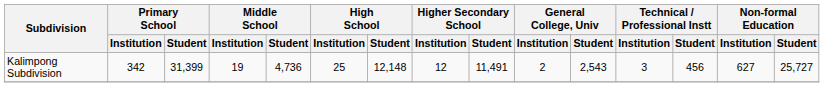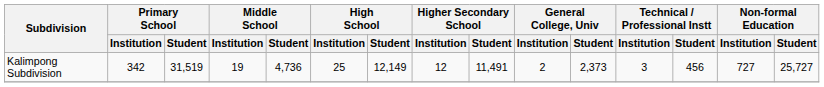 <table class="wikitable" style="text-align:center;font-size: 9pt">
 <tr>
 <th width="110" rowspan="2">Subdivision</th>
 <th colspan="2">Primary<br>School</th>
 <th colspan="2">Middle<br>School</th>
 <th colspan="2">High<br>School</th>
 <th colspan="2">Higher Secondary<br>School</th>
 <th colspan="2">General<br>College, Univ</th>
 <th colspan="2">Technical /<br>Professional Instt</th>
 <th colspan="2">Non-formal<br>Education</th>
 </tr>
 <tr>
 <th width="30">Institution</th>
 <th width="30">Student</th>
 <th width="30">Institution</th>
 <th width="30">Student</th>
 <th width="30">Institution</th>
 <th width="30">Student</th>
 <th width="30">Institution</th>
 <th width="30">Student</th>
 <th width="30">Institution</th>
 <th width="30">Student</th>
 <th width="30">Institution</th>
 <th width="30">Student</th>
 <th width="30">Institution</th>
 <th width="30">Student<br></th>
 </tr>
 <tr>
 <td align=left>Kalimpong Subdivision</td>
 <td align="center">342</td>
-<td align="center">31,399</td>
+<td align="center">31,519</td>
 <td align="center">19</td>
 <td align="center">4,736</td>
 <td align="center">25</td>
-<td align="center">12,148</td>
+<td align="center">12,149</td>
 <td align="center">12</td>
 <td align="center">11,491</td>
 <td align="center">2</td>
-<td align="center">2,543</td>
+<td align="center">2,373</td>
 <td align="center">3</td>
 <td align="center">456</td>
-<td align="center">627</td>
+<td align="center">727</td>
 <td align="center">25,727</td>
 </tr>
 <tr>
 </tr>
 </table>
